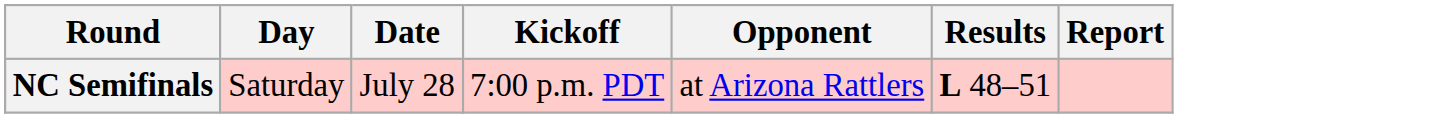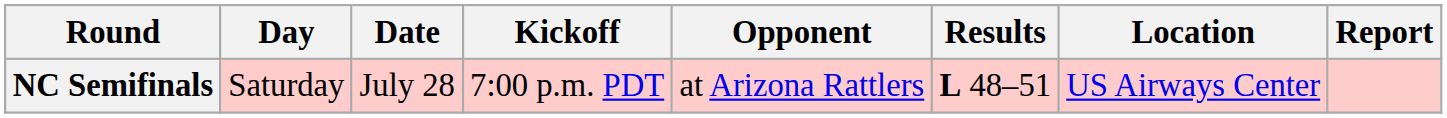 <table class="wikitable" style="font-size: 95%;">
 <tr>
 <th>Round</th>
 <th>Day</th>
 <th>Date</th>
 <th>Kickoff</th>
 <th>Opponent</th>
 <th>Results</th>
+<th>Location</th>
 <th>Report</th>
 </tr>
 <tr style="background:#fcc">
 <th align="center">NC Semifinals</th>
 <td align="center">Saturday</td>
 <td align="center">July 28</td>
 <td align="center">7:00 p.m. <a href='#'>PDT</a></td>
 <td align="center">at <a href='#'>Arizona Rattlers</a></td>
 <td align="center"><strong>L</strong> 48–51</td>
+<td align="center"><a href='#'>US Airways Center</a></td>
 <td align="center"></td>
 </tr>
 </table>
